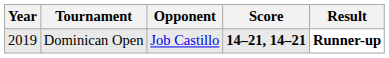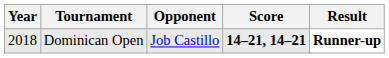 <table class="sortable wikitable" style="font-size: 90%;">
 <tr>
 <th>Year</th>
 <th>Tournament</th>
 <th>Opponent</th>
 <th>Score</th>
 <th>Result</th>
 </tr>
 <tr style="background:#E9E9E9">
-<td align="center">2019</td>
+<td align="center">2018</td>
 <td align="left">Dominican Open</td>
 <td align="left"> <a href='#'>Job Castillo</a></td>
 <td align="left"><strong>14–21, 14–21</strong></td>
 <td style="text-align:left; background:white"> <strong>Runner-up</strong></td>
 </tr>
 </table>
